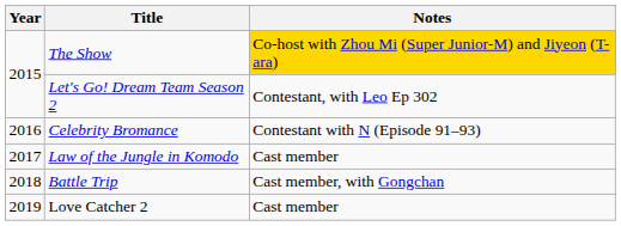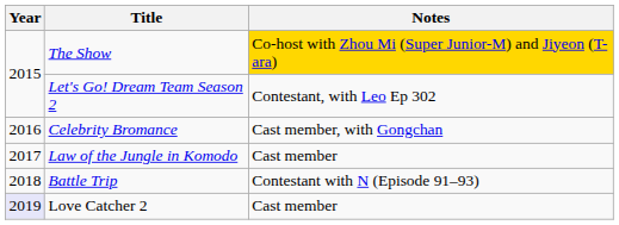 <table class="wikitable">
 <tr>
 <th>Year</th>
 <th>Title</th>
 <th>Notes</th>
 </tr>
 <tr>
 <td rowspan="2">2015</td>
 <td><em><a href='#'>The Show</a></em></td>
 <td style="background: gold;">Co-host with <a href='#'>Zhou Mi</a> (<a href='#'>Super Junior-M</a>) and <a href='#'>Jiyeon</a> (<a href='#'>T-ara</a>)</td>
 </tr>
 <tr>
 <td><em><a href='#'>Let's Go! Dream Team Season 2</a></em></td>
 <td>Contestant, with <a href='#'>Leo</a> Ep 302</td>
 </tr>
 <tr>
 <td>2016</td>
 <td><em><a href='#'>Celebrity Bromance</a></em></td>
-<td>Contestant with <a href='#'>N</a> (Episode 91–93)</td>
+<td>Cast member, with <a href='#'>Gongchan</a></td>
 </tr>
 <tr>
 <td>2017</td>
 <td><em><a href='#'>Law of the Jungle in Komodo</a></em></td>
 <td>Cast member</td>
 </tr>
 <tr>
 <td>2018</td>
 <td><em><a href='#'>Battle Trip</a></em></td>
-<td>Cast member, with <a href='#'>Gongchan</a></td>
+<td>Contestant with <a href='#'>N</a> (Episode 91–93)</td>
 </tr>
 <tr>
-<td>2019</td>
+<td style="background: lavender;">2019</td>
 <td>Love Catcher 2</td>
 <td>Cast member</td>
 </tr>
 </table>
